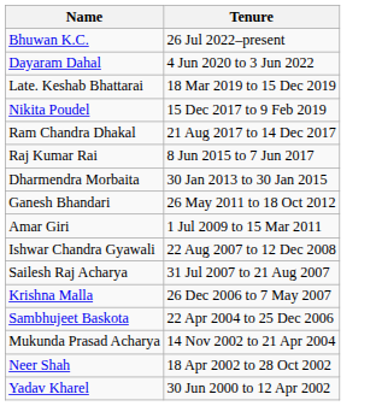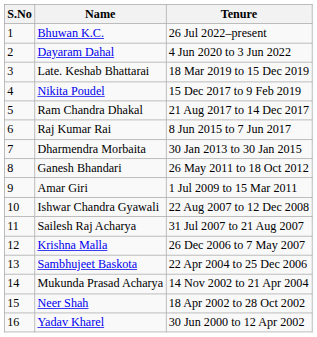 <table class="wikitable">
 <tr>
+<th>S.No</th>
 <th>Name</th>
 <th>Tenure</th>
 </tr>
 <tr>
+<td>1</td>
 <td><a href='#'>Bhuwan K.C.</a></td>
 <td>26 Jul 2022–present</td>
 </tr>
 <tr>
+<td>2</td>
 <td><a href='#'>Dayaram Dahal</a></td>
 <td>4 Jun 2020 to 3 Jun 2022</td>
 </tr>
 <tr>
+<td>3</td>
 <td>Late. Keshab Bhattarai</td>
 <td>18 Mar 2019 to 15 Dec 2019</td>
 </tr>
 <tr>
+<td>4</td>
 <td><a href='#'>Nikita Poudel</a></td>
 <td>15 Dec 2017 to 9 Feb 2019</td>
 </tr>
 <tr>
+<td>5</td>
 <td>Ram Chandra Dhakal</td>
 <td>21 Aug 2017 to 14 Dec 2017</td>
 </tr>
 <tr>
+<td>6</td>
 <td>Raj Kumar Rai</td>
 <td>8 Jun 2015 to 7 Jun 2017</td>
 </tr>
 <tr>
+<td>7</td>
 <td>Dharmendra Morbaita</td>
 <td>30 Jan 2013 to 30 Jan 2015</td>
 </tr>
 <tr>
+<td>8</td>
 <td>Ganesh Bhandari</td>
 <td>26 May 2011 to 18 Oct 2012</td>
 </tr>
 <tr>
+<td>9</td>
 <td>Amar Giri</td>
 <td>1 Jul 2009 to 15 Mar 2011</td>
 </tr>
 <tr>
+<td>10</td>
 <td>Ishwar Chandra Gyawali</td>
 <td>22 Aug 2007 to 12 Dec 2008</td>
 </tr>
 <tr>
+<td>11</td>
 <td>Sailesh Raj Acharya</td>
 <td>31 Jul 2007 to 21 Aug 2007</td>
 </tr>
 <tr>
+<td>12</td>
 <td><a href='#'>Krishna Malla</a></td>
 <td>26 Dec 2006 to 7 May 2007</td>
 </tr>
 <tr>
+<td>13</td>
 <td><a href='#'>Sambhujeet Baskota</a></td>
 <td>22 Apr 2004 to 25 Dec 2006</td>
 </tr>
 <tr>
+<td>14</td>
 <td>Mukunda Prasad Acharya</td>
 <td>14 Nov 2002 to 21 Apr 2004</td>
 </tr>
 <tr>
+<td>15</td>
 <td><a href='#'>Neer Shah</a></td>
 <td>18 Apr 2002 to 28 Oct 2002</td>
 </tr>
 <tr>
+<td>16</td>
 <td><a href='#'>Yadav Kharel</a></td>
 <td>30 Jun 2000 to 12 Apr 2002</td>
 </tr>
 </table>
